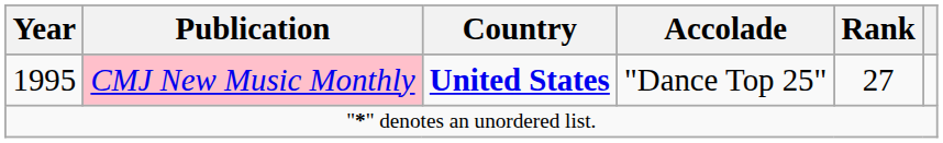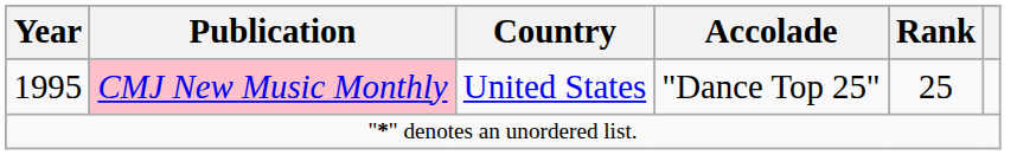 <table class="wikitable sortable" style="margin:0em 1em 1em 0pt">
 <tr>
 <th>Year</th>
 <th>Publication</th>
 <th>Country</th>
 <th>Accolade</th>
 <th>Rank</th>
 <th class=unsortable></th>
 </tr>
 <tr>
 <td align=center>1995</td>
 <td style="background: pink;"><em><a href='#'>CMJ New Music Monthly</a></em></td>
-<td><strong><a href='#'>United States</a></strong></td>
+<td><a href='#'>United States</a></td>
 <td>"Dance Top 25"</td>
-<td align=center>27</td>
+<td align=center>25</td>
 <td></td>
 </tr>
 <tr class="sortbottom">
 <td colspan=6 style=font-size:8pt; align=center>"<strong>*</strong>" denotes an unordered list.</td>
 </tr>
 </table>
